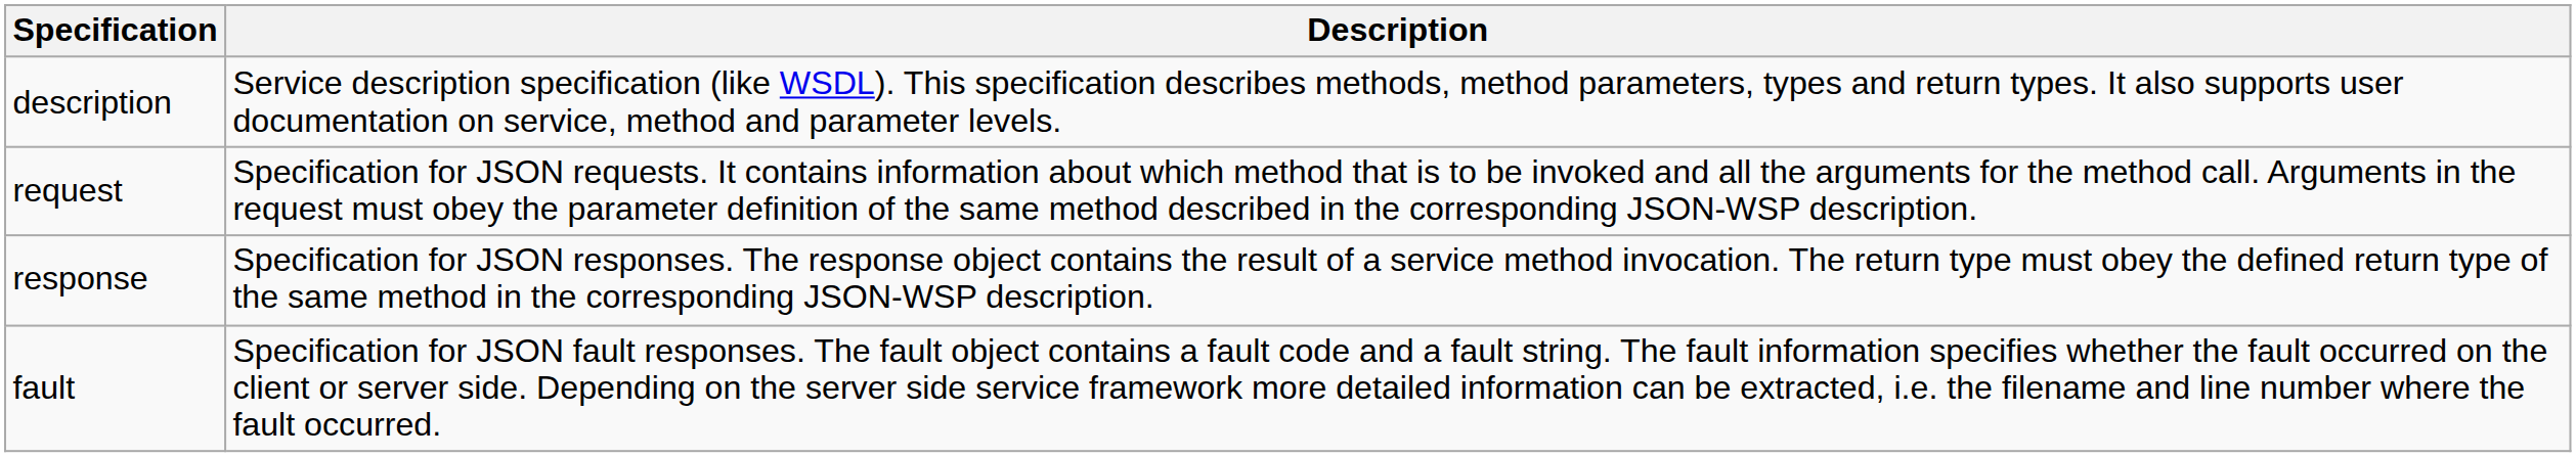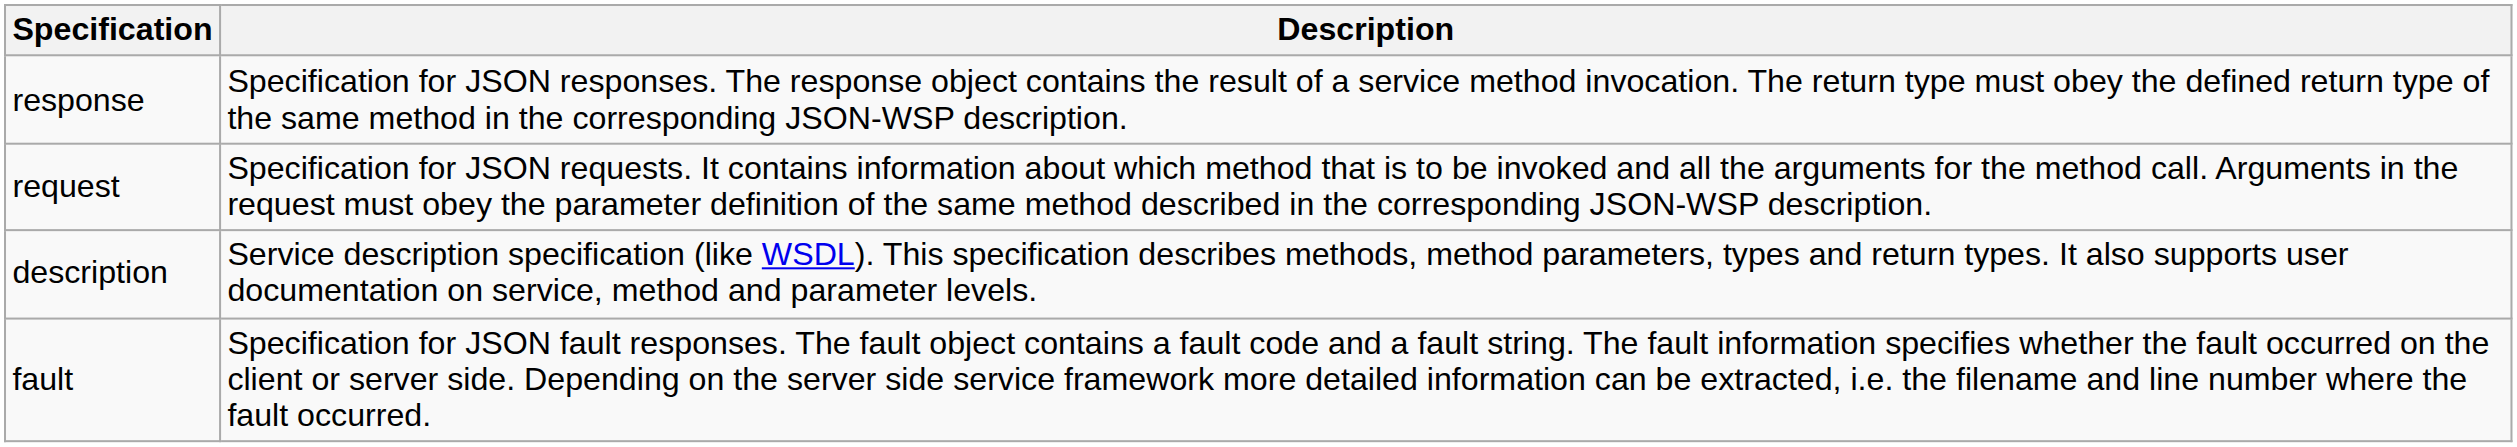 <table class="wikitable">
 <tr>
 <th>Specification</th>
 <th>Description</th>
 </tr>
 <tr>
-<td>description</td>
-<td>Service description specification (like <a href='#'>WSDL</a>). This specification describes methods, method parameters, types and return types. It also supports user documentation on service, method and parameter levels.</td>
+<td>response</td>
+<td>Specification for JSON responses. The response object contains the result of a service method invocation. The return type must obey the defined return type of the same method in the corresponding JSON-WSP description.</td>
 </tr>
 <tr>
 <td>request</td>
 <td>Specification for JSON requests. It contains information about which method that is to be invoked and all the arguments for the method call. Arguments in the request must obey the parameter definition of the same method described in the corresponding JSON-WSP description.</td>
 </tr>
 <tr>
-<td>response</td>
-<td>Specification for JSON responses. The response object contains the result of a service method invocation. The return type must obey the defined return type of the same method in the corresponding JSON-WSP description.</td>
+<td>description</td>
+<td>Service description specification (like <a href='#'>WSDL</a>). This specification describes methods, method parameters, types and return types. It also supports user documentation on service, method and parameter levels.</td>
 </tr>
 <tr>
 <td>fault</td>
 <td>Specification for JSON fault responses. The fault object contains a fault code and a fault string. The fault information specifies whether the fault occurred on the client or server side. Depending on the server side service framework more detailed information can be extracted, i.e. the filename and line number where the fault occurred.</td>
 </tr>
 </table>
